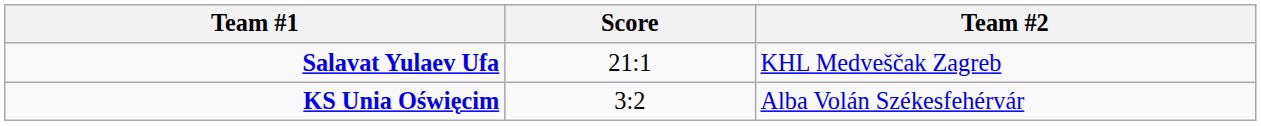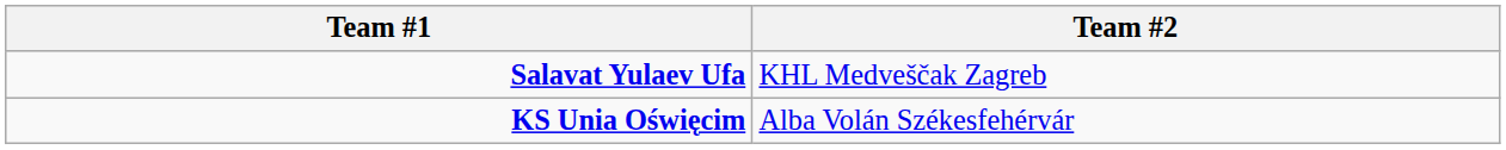 <table class="wikitable" style="text-align: center;">
 <tr>
 <th width=22%>Team #1</th>
-<th width=11%>Score</th>
 <th width=22%>Team #2</th>
 </tr>
 <tr>
 <td style="text-align: right;"><strong><a href='#'>Salavat Yulaev Ufa</a></strong> </td>
-<td>21:1</td>
 <td style="text-align: left;"> <a href='#'>KHL Medveščak Zagreb</a></td>
 </tr>
 <tr>
 <td style="text-align: right;"><strong><a href='#'>KS Unia Oświęcim</a></strong> </td>
-<td>3:2</td>
 <td style="text-align: left;"> <a href='#'>Alba Volán Székesfehérvár</a></td>
 </tr>
 </table>
